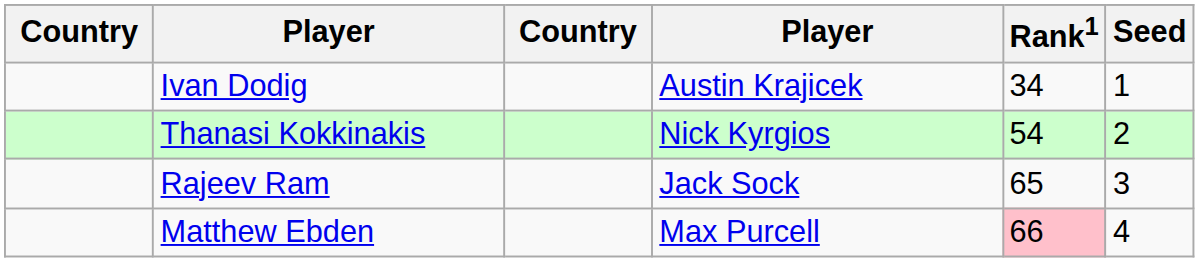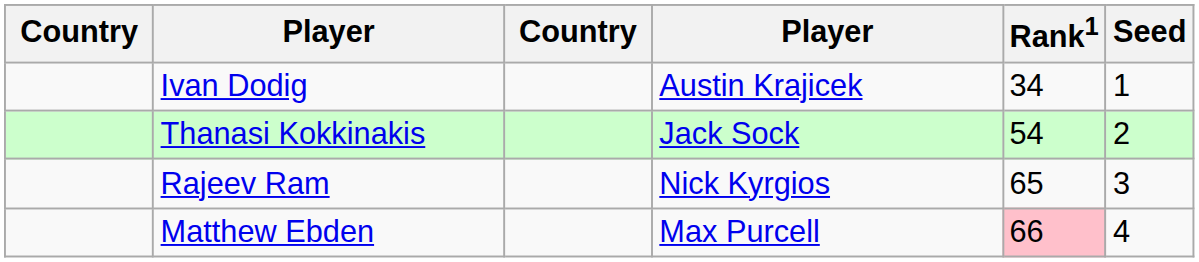 <table class="sortable wikitable">
 <tr>
 <th width="70">Country</th>
 <th width="175">Player</th>
 <th width="70">Country</th>
 <th width="175">Player</th>
 <th>Rank<sup>1</sup></th>
 <th>Seed</th>
 </tr>
 <tr>
 <td></td>
 <td><a href='#'>Ivan Dodig</a></td>
 <td></td>
 <td><a href='#'>Austin Krajicek</a></td>
 <td>34</td>
 <td>1</td>
 </tr>
 <tr bgcolor=#cfc>
 <td></td>
 <td><a href='#'>Thanasi Kokkinakis</a></td>
 <td></td>
-<td><a href='#'>Nick Kyrgios</a></td>
+<td><a href='#'>Jack Sock</a></td>
 <td>54</td>
 <td>2</td>
 </tr>
 <tr>
 <td></td>
 <td><a href='#'>Rajeev Ram</a></td>
 <td></td>
-<td><a href='#'>Jack Sock</a></td>
+<td><a href='#'>Nick Kyrgios</a></td>
 <td>65</td>
 <td>3</td>
 </tr>
 <tr>
 <td></td>
 <td><a href='#'>Matthew Ebden</a></td>
 <td></td>
 <td><a href='#'>Max Purcell</a></td>
 <td style="background: pink;">66</td>
 <td>4</td>
 </tr>
 </table>
